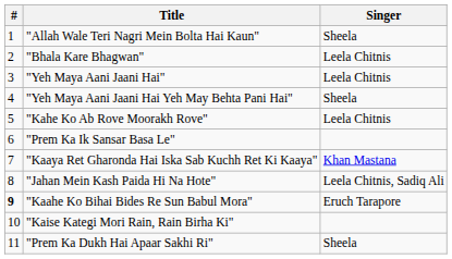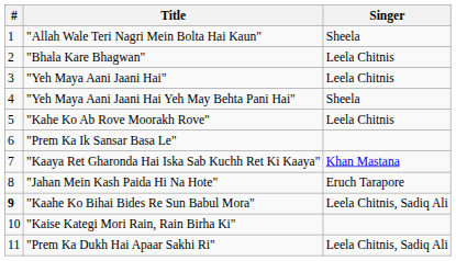 <table class="wikitable" style="font-size:95%;">
 <tr>
 <th>#</th>
 <th>Title</th>
 <th>Singer</th>
 </tr>
 <tr>
 <td>1</td>
 <td>"Allah Wale Teri Nagri Mein Bolta Hai Kaun"</td>
 <td>Sheela</td>
 </tr>
 <tr>
 <td>2</td>
 <td>"Bhala Kare Bhagwan"</td>
 <td>Leela Chitnis</td>
 </tr>
 <tr>
 <td>3</td>
 <td>"Yeh Maya Aani Jaani Hai"</td>
 <td>Leela Chitnis</td>
 </tr>
 <tr>
 <td>4</td>
 <td>"Yeh Maya Aani Jaani Hai Yeh May Behta Pani Hai"</td>
 <td>Sheela</td>
 </tr>
 <tr>
 <td>5</td>
 <td>"Kahe Ko Ab Rove Moorakh Rove"</td>
 <td>Leela Chitnis</td>
 </tr>
 <tr>
 <td>6</td>
 <td>"Prem Ka Ik Sansar Basa Le"</td>
 <td></td>
 </tr>
 <tr>
 <td>7</td>
 <td>"Kaaya Ret Gharonda Hai Iska Sab Kuchh Ret Ki Kaaya"</td>
 <td><a href='#'>Khan Mastana</a></td>
 </tr>
 <tr>
 <td>8</td>
 <td>"Jahan Mein Kash Paida Hi Na Hote"</td>
-<td>Leela Chitnis, Sadiq Ali</td>
+<td>Eruch Tarapore</td>
 </tr>
 <tr>
 <td><strong>9</strong></td>
 <td>"Kaahe Ko Bihai Bides Re Sun Babul Mora"</td>
-<td>Eruch Tarapore</td>
+<td>Leela Chitnis, Sadiq Ali</td>
 </tr>
 <tr>
 <td>10</td>
 <td>"Kaise Kategi Mori Rain, Rain Birha Ki"</td>
 <td></td>
 </tr>
 <tr>
 <td>11</td>
 <td>"Prem Ka Dukh Hai Apaar Sakhi Ri"</td>
-<td>Sheela</td>
+<td>Leela Chitnis, Sadiq Ali</td>
 </tr>
 </table>
